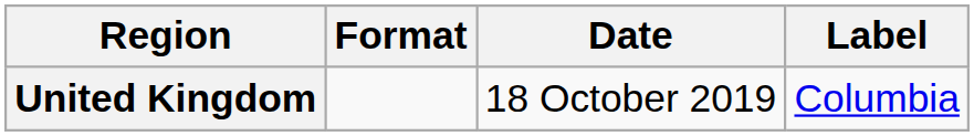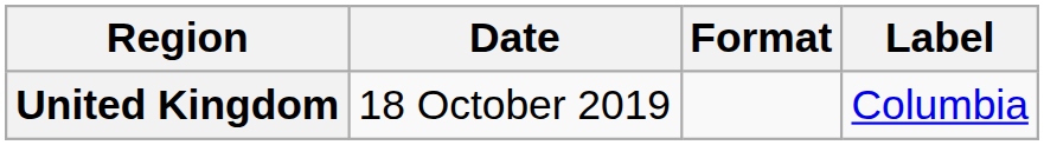 <table class="wikitable plainrowheaders">
 <tr>
 <th>Region</th>
+<th>Date</th>
 <th>Format</th>
-<th>Date</th>
 <th>Label</th>
 </tr>
 <tr>
 <th scope="row">United Kingdom</th>
+<td>18 October 2019</td>
 <td></td>
-<td>18 October 2019</td>
 <td><a href='#'>Columbia</a></td>
 </tr>
 </table>
